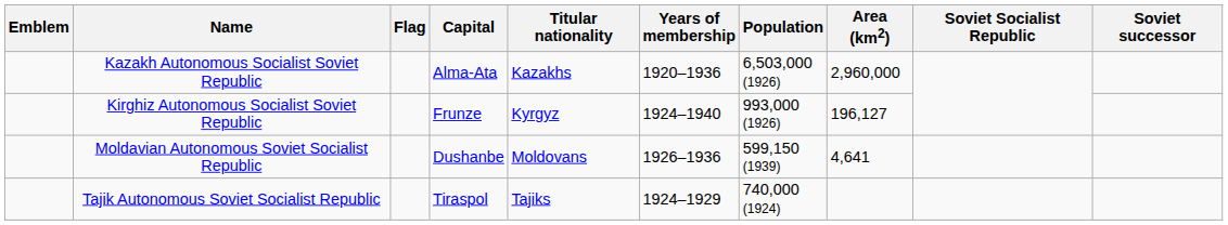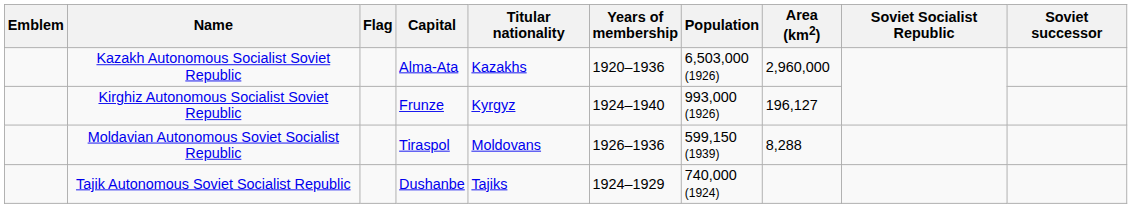 <table class="wikitable sortable" style="text-align:center;">
 <tr>
 <th class="unsortable">Emblem</th>
 <th>Name</th>
 <th class="unsortable">Flag</th>
 <th>Capital</th>
 <th>Titular nationality</th>
 <th>Years of<br>membership</th>
 <th>Population</th>
 <th>Area (km<sup>2</sup>)</th>
 <th>Soviet Socialist Republic</th>
 <th>Soviet successor</th>
 </tr>
 <tr>
 <td align="center"></td>
 <td align="center"><a href='#'>Kazakh Autonomous Socialist Soviet Republic</a></td>
 <td align="center"></td>
 <td align="left"><a href='#'>Alma-Ata</a></td>
 <td align="left"><a href='#'>Kazakhs</a></td>
 <td align="left">1920–1936</td>
 <td align="left">6,503,000<br><small>(1926)</small></td>
 <td align="left">2,960,000</td>
 <td rowspan="2" align="left"></td>
 <td align="left"></td>
 </tr>
 <tr>
 <td align="center"></td>
 <td align="center"><a href='#'>Kirghiz Autonomous Socialist Soviet Republic</a></td>
 <td align="center"></td>
 <td align="left"><a href='#'>Frunze</a></td>
 <td align="left"><a href='#'>Kyrgyz</a></td>
 <td align="left">1924–1940</td>
 <td align="left">993,000<br><small>(1926)</small></td>
 <td align="left">196,127</td>
 <td align="left"></td>
 </tr>
 <tr>
 <td align="center"></td>
 <td align="center"><a href='#'>Moldavian Autonomous Soviet Socialist Republic</a></td>
 <td align="center"></td>
-<td align="left"><a href='#'>Dushanbe</a></td>
+<td align="left"><a href='#'>Tiraspol</a></td>
 <td align="left"><a href='#'>Moldovans</a></td>
 <td align="left">1926–1936</td>
 <td align="left">599,150<br><small>(1939)</small></td>
-<td align="left">4,641</td>
+<td align="left">8,288</td>
 <td align="left"></td>
 <td align="left"></td>
 </tr>
 <tr>
 <td align="center"></td>
 <td align="center"><a href='#'>Tajik Autonomous Soviet Socialist Republic</a></td>
 <td align="center"></td>
-<td align="left"><a href='#'>Tiraspol</a></td>
+<td align="left"><a href='#'>Dushanbe</a></td>
 <td align="left"><a href='#'>Tajiks</a></td>
 <td align="left">1924–1929</td>
 <td align="left">740,000<br><small>(1924)</small></td>
 <td align="left"></td>
 <td align="left"></td>
 <td align="left"></td>
 </tr>
 </table>
